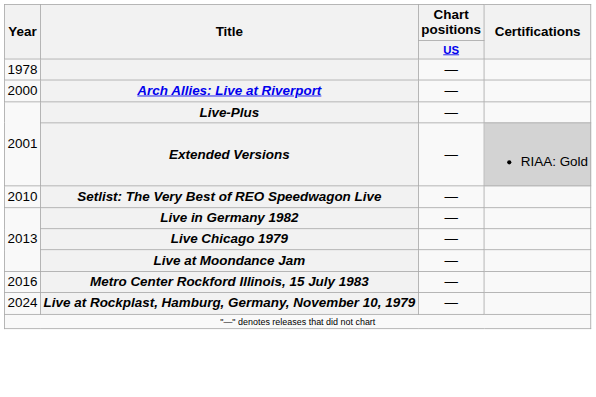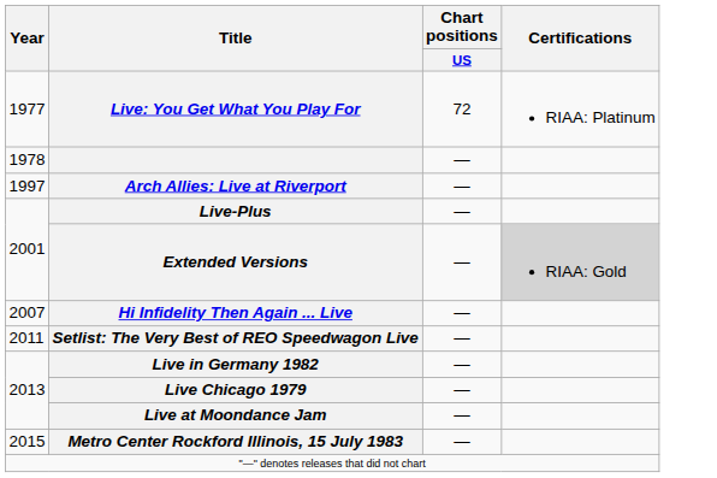 <table class="wikitable plainrowheaders">
 <tr>
 <th rowspan="2">Year</th>
 <th rowspan="2">Title</th>
 <th>Chart positions</th>
 <th rowspan="2">Certifications</th>
 </tr>
 <tr>
 <th style="width:4em;font-size:85%"><a href='#'>US</a><br></th>
 </tr>
 <tr>
+<td>1977</td>
+<th scope="row"><em><a href='#'>Live: You Get What You Play For</a></em></th>
+<td style="text-align:center;">72</td>
+<td><br><ul><li>RIAA: Platinum</li></ul></td>
+</tr>
+<tr>
 <td>1978</td>
 <th scope="row"></th>
 <td style="text-align:center;">—</td>
 <td></td>
 </tr>
 <tr>
-<td>2000</td>
+<td>1997</td>
 <th scope="row"><em><a href='#'>Arch Allies: Live at Riverport</a></em></th>
 <td style="text-align:center;">—</td>
 <td></td>
 </tr>
 <tr>
 <td rowspan="2">2001</td>
 <th scope="row"><em>Live-Plus</em></th>
 <td style="text-align:center;">—</td>
 <td></td>
 </tr>
 <tr>
 <th scope="row"><em>Extended Versions</em></th>
 <td style="text-align:center;">—</td>
 <td style="background: lightgrey;"><br><ul><li>RIAA: Gold</li></ul></td>
 </tr>
 <tr>
-<td>2010</td>
+<td>2007</td>
+<th scope="row"><em><a href='#'>Hi Infidelity Then Again ... Live</a></em></th>
+<td style="text-align:center;">—</td>
+<td></td>
+</tr>
+<tr>
+<td>2011</td>
 <th scope="row"><em>Setlist: The Very Best of REO Speedwagon Live</em></th>
 <td style="text-align:center;">—</td>
 <td></td>
 </tr>
 <tr>
 <td rowspan="3">2013</td>
 <th scope="row"><em>Live in Germany 1982</em></th>
 <td style="text-align:center;">—</td>
 <td></td>
 </tr>
 <tr>
 <th scope="row"><em>Live Chicago 1979</em></th>
 <td style="text-align:center;">—</td>
 <td></td>
 </tr>
 <tr>
 <th scope="row"><em>Live at Moondance Jam</em></th>
 <td style="text-align:center;">—</td>
 <td></td>
 </tr>
 <tr>
-<td>2016</td>
+<td>2015</td>
 <th scope="row"><em>Metro Center Rockford Illinois, 15 July 1983</em></th>
-<td style="text-align:center;">—</td>
-<td></td>
-</tr>
-<tr>
-<td>2024</td>
-<th scope="row"><em>Live at Rockplast, Hamburg, Germany, November 10, 1979</em></th>
 <td style="text-align:center;">—</td>
 <td></td>
 </tr>
 <tr>
 <td colspan="4" style="text-align:center; font-size:8pt;">"—" denotes releases that did not chart</td>
 </tr>
 </table>
